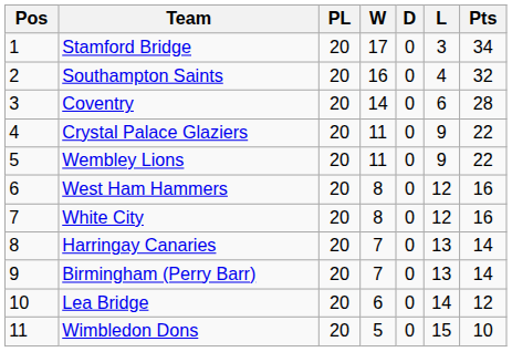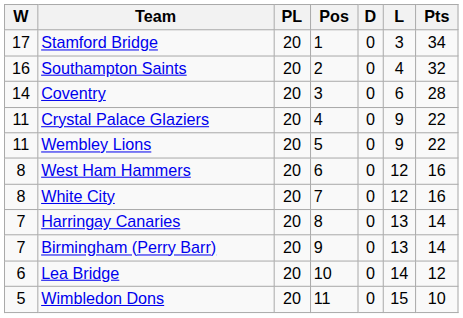 <table class=wikitable width="450">
 <tr>
-<th>Pos</th>
+<th>W</th>
 <th>Team</th>
 <th>PL</th>
-<th>W</th>
+<th>Pos</th>
 <th>D</th>
 <th>L</th>
 <th>Pts</th>
 </tr>
 <tr>
-<td>1</td>
+<td align="center">17</td>
 <td><a href='#'>Stamford Bridge</a></td>
 <td align="center">20</td>
-<td align="center">17</td>
+<td>1</td>
 <td align="center">0</td>
 <td align="center">3</td>
 <td align="center">34</td>
 </tr>
 <tr>
-<td>2</td>
+<td align="center">16</td>
 <td><a href='#'>Southampton Saints</a></td>
 <td align="center">20</td>
-<td align="center">16</td>
+<td>2</td>
 <td align="center">0</td>
 <td align="center">4</td>
 <td align="center">32</td>
 </tr>
 <tr>
-<td>3</td>
+<td align="center">14</td>
 <td><a href='#'>Coventry</a></td>
 <td align="center">20</td>
-<td align="center">14</td>
+<td>3</td>
 <td align="center">0</td>
 <td align="center">6</td>
 <td align="center">28</td>
 </tr>
 <tr>
-<td>4</td>
+<td align="center">11</td>
 <td><a href='#'>Crystal Palace Glaziers</a></td>
 <td align="center">20</td>
-<td align="center">11</td>
+<td>4</td>
 <td align="center">0</td>
 <td align="center">9</td>
 <td align="center">22</td>
 </tr>
 <tr>
-<td>5</td>
+<td align="center">11</td>
 <td><a href='#'>Wembley Lions</a></td>
 <td align="center">20</td>
-<td align="center">11</td>
+<td>5</td>
 <td align="center">0</td>
 <td align="center">9</td>
 <td align="center">22</td>
 </tr>
 <tr>
-<td>6</td>
+<td align="center">8</td>
 <td><a href='#'>West Ham Hammers</a></td>
 <td align="center">20</td>
-<td align="center">8</td>
+<td>6</td>
 <td align="center">0</td>
 <td align="center">12</td>
 <td align="center">16</td>
 </tr>
 <tr>
-<td>7</td>
+<td align="center">8</td>
 <td><a href='#'>White City</a></td>
 <td align="center">20</td>
-<td align="center">8</td>
+<td>7</td>
 <td align="center">0</td>
 <td align="center">12</td>
 <td align="center">16</td>
 </tr>
 <tr>
-<td>8</td>
+<td align="center">7</td>
 <td><a href='#'>Harringay Canaries</a></td>
 <td align="center">20</td>
-<td align="center">7</td>
+<td>8</td>
 <td align="center">0</td>
 <td align="center">13</td>
 <td align="center">14</td>
 </tr>
 <tr>
-<td>9</td>
+<td align="center">7</td>
 <td><a href='#'>Birmingham (Perry Barr)</a></td>
 <td align="center">20</td>
-<td align="center">7</td>
+<td>9</td>
 <td align="center">0</td>
 <td align="center">13</td>
 <td align="center">14</td>
 </tr>
 <tr>
-<td>10</td>
+<td align="center">6</td>
 <td><a href='#'>Lea Bridge</a></td>
 <td align="center">20</td>
-<td align="center">6</td>
+<td>10</td>
 <td align="center">0</td>
 <td align="center">14</td>
 <td align="center">12</td>
 </tr>
 <tr>
-<td>11</td>
+<td align="center">5</td>
 <td><a href='#'>Wimbledon Dons</a></td>
 <td align="center">20</td>
-<td align="center">5</td>
+<td>11</td>
 <td align="center">0</td>
 <td align="center">15</td>
 <td align="center">10</td>
 </tr>
 </table>
